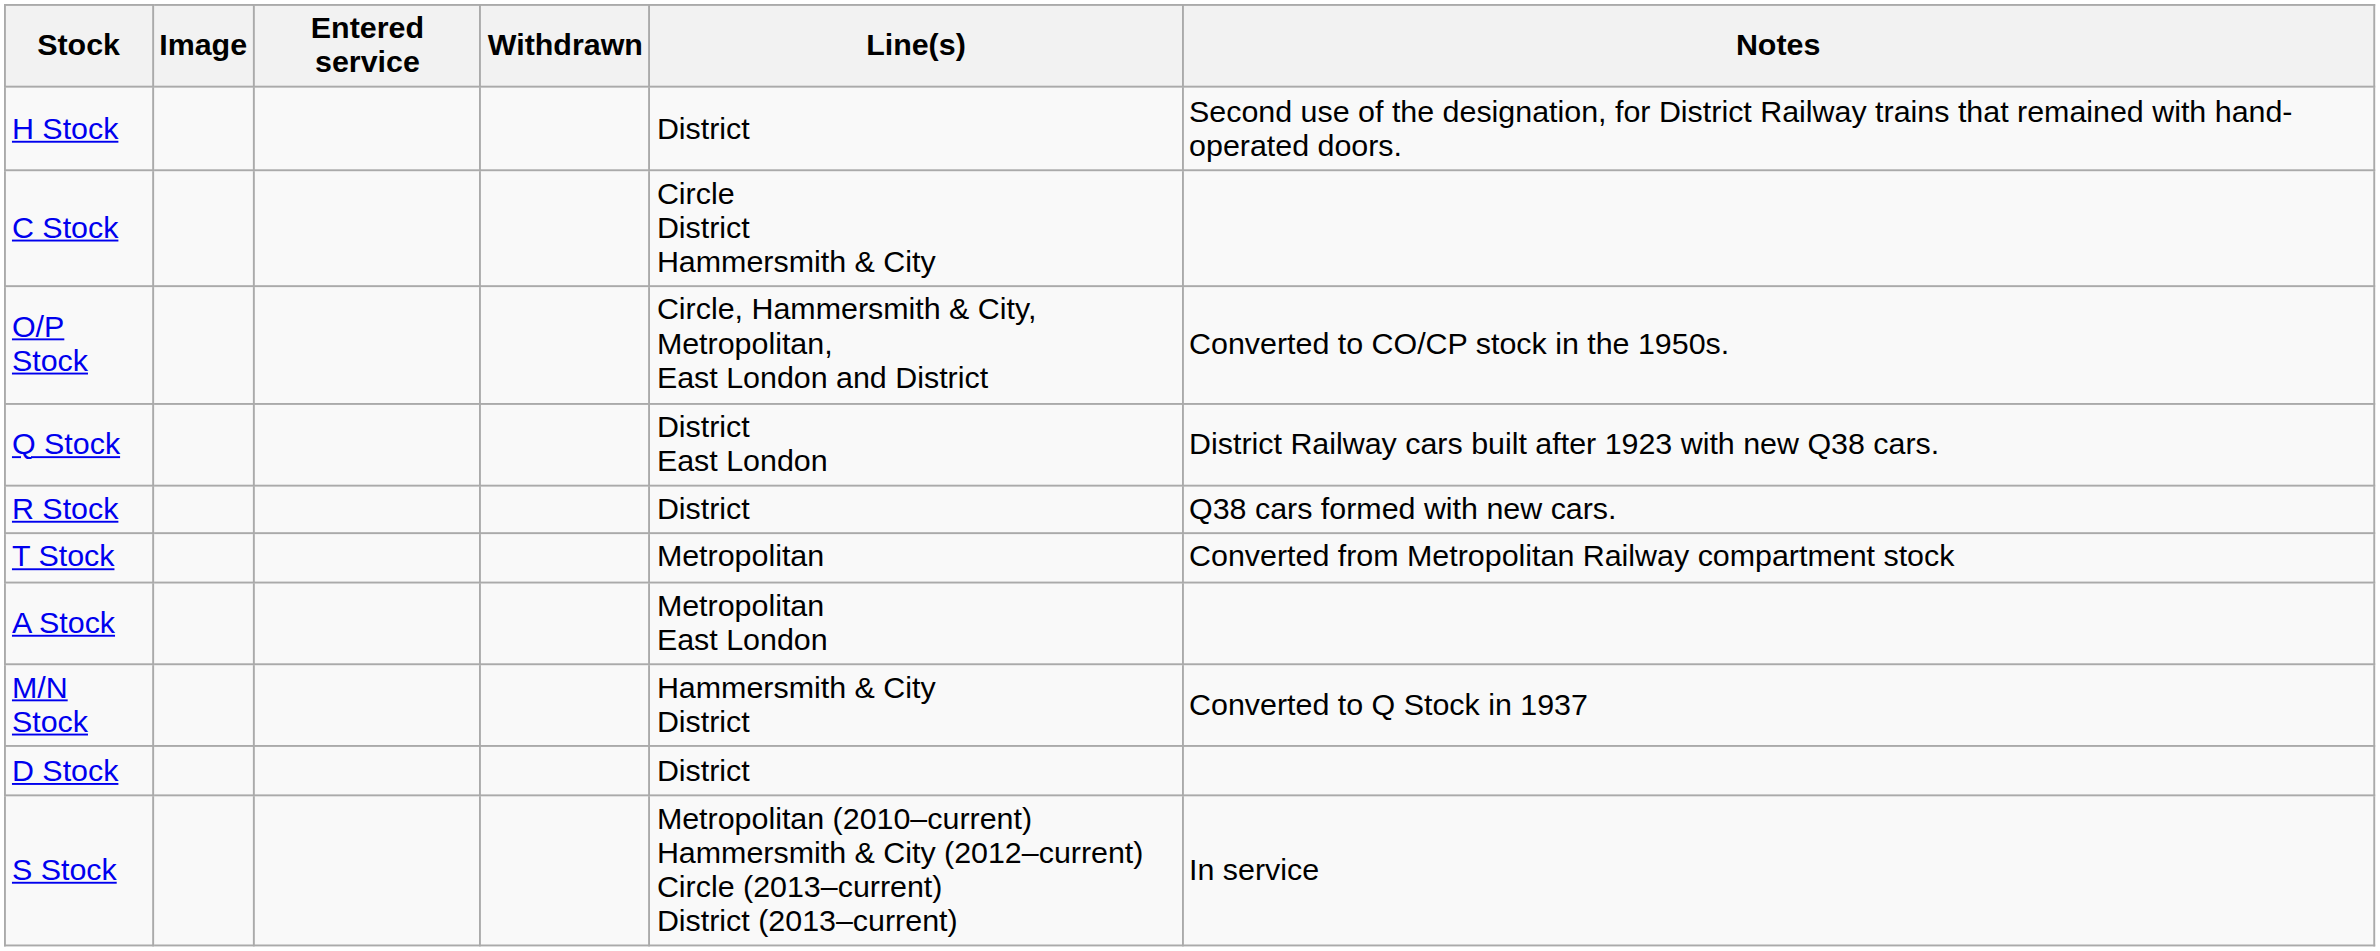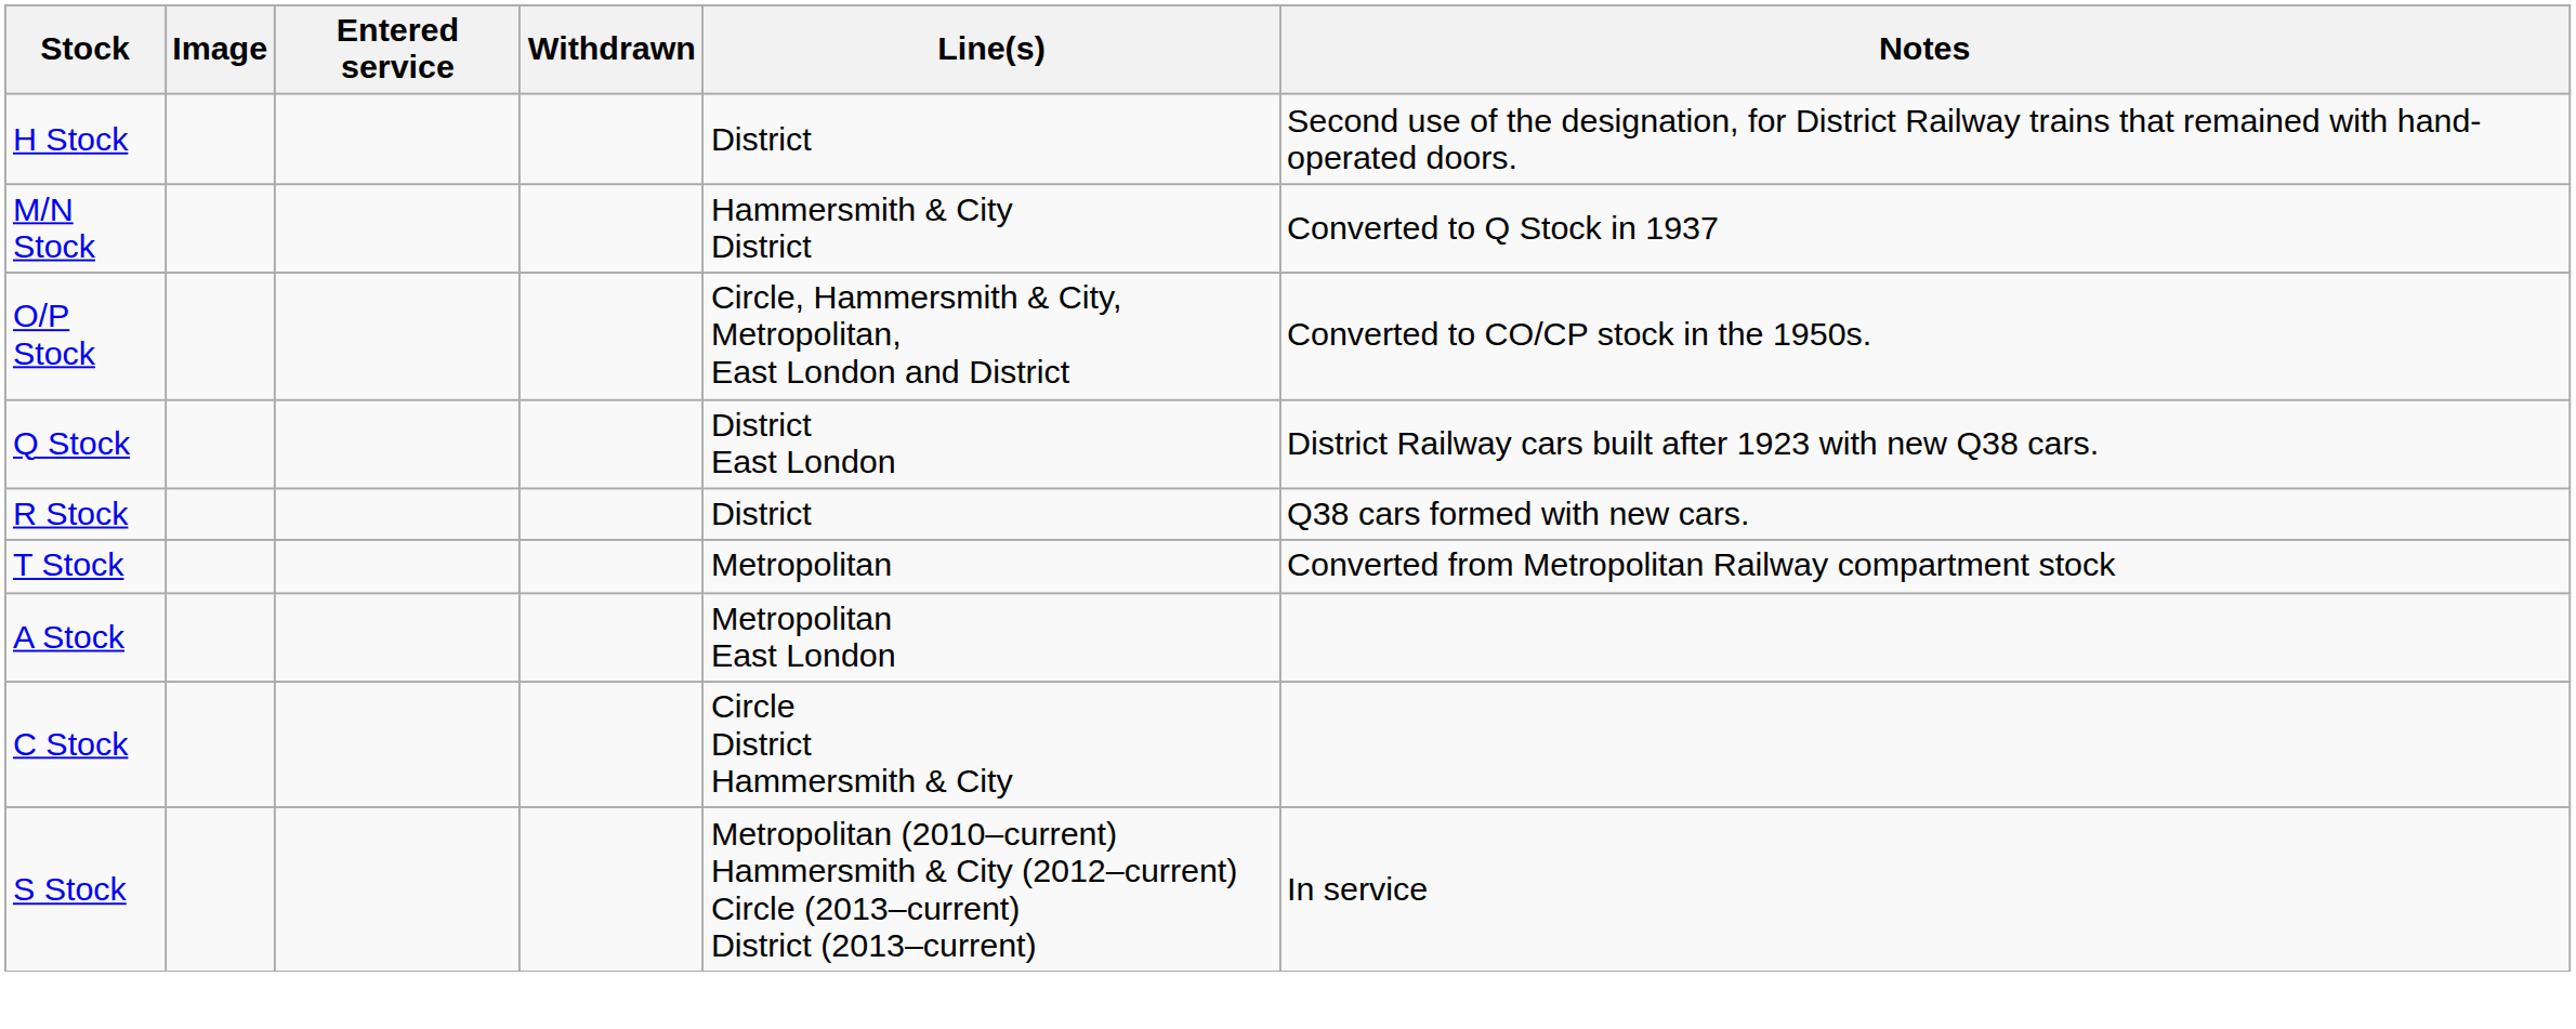 <table class="wikitable sortable">
 <tr>
 <th>Stock</th>
 <th>Image</th>
 <th>Entered service</th>
 <th>Withdrawn</th>
 <th>Line(s)</th>
 <th class="unsortable">Notes</th>
 </tr>
 <tr>
 <td><a href='#'>H Stock</a></td>
 <td></td>
 <td></td>
 <td></td>
 <td>District</td>
 <td>Second use of the designation, for District Railway trains that remained with hand-operated doors.</td>
 </tr>
 <tr>
-<td><a href='#'>C Stock</a></td>
+<td><a href='#'>M/N Stock</a></td>
 <td></td>
 <td></td>
 <td></td>
-<td>Circle <br>District<br>Hammersmith & City</td>
-<td></td>
+<td>Hammersmith & City<br>District</td>
+<td>Converted to Q Stock in 1937</td>
 </tr>
 <tr>
 <td><a href='#'>O/P Stock</a></td>
 <td></td>
 <td></td>
 <td></td>
 <td>Circle, Hammersmith & City, Metropolitan,<br>East London and District</td>
 <td>Converted to CO/CP stock in the 1950s.</td>
 </tr>
 <tr>
 <td><a href='#'>Q Stock</a></td>
 <td></td>
 <td></td>
 <td></td>
 <td>District<br>East London</td>
 <td>District Railway cars built after 1923 with new Q38 cars.</td>
 </tr>
 <tr>
 <td><a href='#'>R Stock</a></td>
 <td></td>
 <td></td>
 <td></td>
 <td>District</td>
 <td>Q38 cars formed with new cars.</td>
 </tr>
 <tr>
 <td><a href='#'>T Stock</a></td>
 <td></td>
 <td></td>
 <td></td>
 <td>Metropolitan</td>
 <td>Converted from Metropolitan Railway compartment stock</td>
 </tr>
 <tr>
 <td><a href='#'>A Stock</a></td>
 <td></td>
 <td></td>
 <td></td>
 <td>Metropolitan<br>East London</td>
 <td></td>
 </tr>
 <tr>
-<td><a href='#'>M/N Stock</a></td>
+<td><a href='#'>C Stock</a></td>
 <td></td>
 <td></td>
 <td></td>
-<td>Hammersmith & City<br>District</td>
-<td>Converted to Q Stock in 1937</td>
-</tr>
-<tr>
-<td><a href='#'>D Stock</a></td>
-<td></td>
-<td></td>
-<td></td>
-<td>District</td>
+<td>Circle <br>District<br>Hammersmith & City</td>
 <td></td>
 </tr>
 <tr>
 <td><a href='#'>S Stock</a></td>
 <td></td>
 <td></td>
 <td></td>
 <td>Metropolitan (2010–current)<br>Hammersmith & City (2012–current)<br>Circle (2013–current)<br>District (2013–current)</td>
 <td>In service</td>
 </tr>
 </table>
